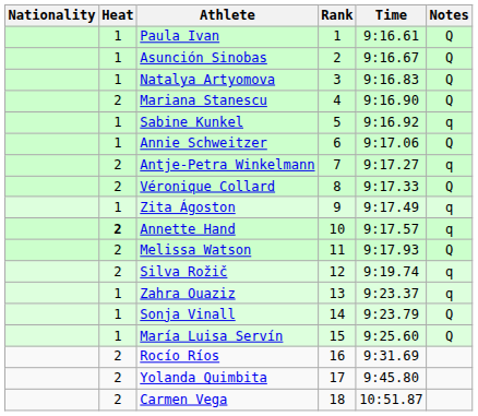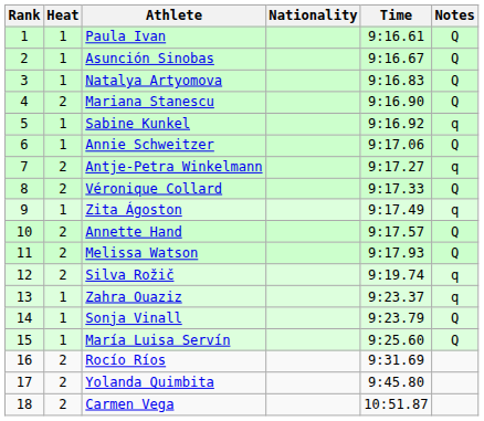 <table class="wikitable sortable" style="text-align:center;font-size:95%">
 <tr>
-<th>Nationality</th>
+<th>Rank</th>
 <th>Heat</th>
 <th>Athlete</th>
-<th>Rank</th>
+<th>Nationality</th>
 <th>Time</th>
 <th>Notes</th>
 </tr>
 <tr bgcolor=ccffcc>
-<td align=left></td>
+<td>1</td>
 <td>1</td>
 <td align="left"><a href='#'>Paula Ivan</a></td>
-<td>1</td>
+<td align=left></td>
 <td>9:16.61</td>
 <td>Q</td>
 </tr>
 <tr bgcolor=ccffcc>
-<td align=left></td>
+<td>2</td>
 <td>1</td>
 <td align="left"><a href='#'>Asunción Sinobas</a></td>
-<td>2</td>
+<td align=left></td>
 <td>9:16.67</td>
 <td>Q</td>
 </tr>
 <tr bgcolor=ccffcc>
-<td align=left></td>
+<td>3</td>
 <td>1</td>
 <td align="left"><a href='#'>Natalya Artyomova</a></td>
-<td>3</td>
+<td align=left></td>
 <td>9:16.83</td>
 <td>Q</td>
 </tr>
 <tr bgcolor=ccffcc>
-<td align=left></td>
+<td>4</td>
 <td>2</td>
 <td align="left"><a href='#'>Mariana Stanescu</a></td>
-<td>4</td>
+<td align=left></td>
 <td>9:16.90</td>
 <td>Q</td>
 </tr>
 <tr bgcolor=ccffcc>
-<td align=left></td>
+<td>5</td>
 <td>1</td>
 <td align="left"><a href='#'>Sabine Kunkel</a></td>
-<td>5</td>
+<td align=left></td>
 <td>9:16.92</td>
 <td>q</td>
 </tr>
 <tr bgcolor=ccffcc>
-<td align=left></td>
+<td>6</td>
 <td>1</td>
 <td align="left"><a href='#'>Annie Schweitzer</a></td>
-<td>6</td>
+<td align=left></td>
 <td>9:17.06</td>
 <td>Q</td>
 </tr>
 <tr bgcolor=ccffcc>
-<td align=left></td>
+<td>7</td>
 <td>2</td>
 <td align="left"><a href='#'>Antje-Petra Winkelmann</a></td>
-<td>7</td>
+<td align=left></td>
 <td>9:17.27</td>
 <td>q</td>
 </tr>
 <tr bgcolor=ccffcc>
-<td align=left></td>
+<td>8</td>
 <td>2</td>
 <td align="left"><a href='#'>Véronique Collard</a></td>
-<td>8</td>
+<td align=left></td>
 <td>9:17.33</td>
 <td>Q</td>
 </tr>
 <tr bgcolor=ddffdd>
-<td align=left></td>
+<td>9</td>
 <td>1</td>
 <td align="left"><a href='#'>Zita Ágoston</a></td>
-<td>9</td>
+<td align=left></td>
 <td>9:17.49</td>
 <td>q</td>
 </tr>
 <tr bgcolor=ccffcc>
+<td>10</td>
+<td>2</td>
+<td align="left"><a href='#'>Annette Hand</a></td>
 <td align=left></td>
-<td><strong>2</strong></td>
-<td align="left"><a href='#'>Annette Hand</a></td>
-<td>10</td>
 <td>9:17.57</td>
-<td>q</td>
+<td>Q</td>
 </tr>
 <tr bgcolor=ccffcc>
-<td align=left></td>
+<td>11</td>
 <td>2</td>
 <td align="left"><a href='#'>Melissa Watson</a></td>
-<td>11</td>
+<td align=left></td>
 <td>9:17.93</td>
 <td>Q</td>
 </tr>
 <tr bgcolor=ddffdd>
-<td align=left></td>
+<td>12</td>
 <td>2</td>
 <td align="left"><a href='#'>Silva Rožič</a></td>
-<td>12</td>
+<td align=left></td>
 <td>9:19.74</td>
 <td>q</td>
 </tr>
 <tr bgcolor=ddffdd>
-<td align=left></td>
+<td>13</td>
 <td>1</td>
 <td align="left"><a href='#'>Zahra Ouaziz</a></td>
-<td>13</td>
+<td align=left></td>
 <td>9:23.37</td>
 <td>q</td>
 </tr>
 <tr bgcolor=ddffdd>
-<td align=left></td>
+<td>14</td>
 <td>1</td>
 <td align="left"><a href='#'>Sonja Vinall</a></td>
-<td>14</td>
+<td align=left></td>
 <td>9:23.79</td>
 <td>Q</td>
 </tr>
 <tr bgcolor=ddffdd>
-<td align=left></td>
+<td>15</td>
 <td>1</td>
 <td align="left"><a href='#'>María Luisa Servín</a></td>
-<td>15</td>
+<td align=left></td>
 <td>9:25.60</td>
 <td>Q</td>
 </tr>
 <tr>
-<td align=left></td>
+<td>16</td>
 <td>2</td>
 <td align="left"><a href='#'>Rocío Ríos</a></td>
-<td>16</td>
+<td align=left></td>
 <td>9:31.69</td>
 <td></td>
 </tr>
 <tr>
-<td align=left></td>
+<td>17</td>
 <td>2</td>
 <td align="left"><a href='#'>Yolanda Quimbita</a></td>
-<td>17</td>
+<td align=left></td>
 <td>9:45.80</td>
 <td></td>
 </tr>
 <tr>
-<td align=left></td>
+<td>18</td>
 <td>2</td>
 <td align="left"><a href='#'>Carmen Vega</a></td>
-<td>18</td>
+<td align=left></td>
 <td>10:51.87</td>
 <td></td>
 </tr>
 </table>
